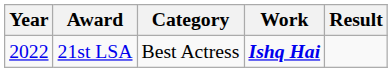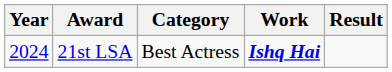 <table class="wikitable style">
 <tr>
 <th>Year</th>
 <th>Award</th>
 <th>Category</th>
 <th>Work</th>
 <th>Result</th>
 </tr>
 <tr>
-<td><a href='#'>2022</a></td>
+<td><a href='#'>2024</a></td>
 <td><a href='#'>21st LSA</a></td>
 <td>Best Actress </td>
 <td><strong><em><a href='#'>Ishq Hai</a></em></strong></td>
 <td></td>
 </tr>
 </table>
